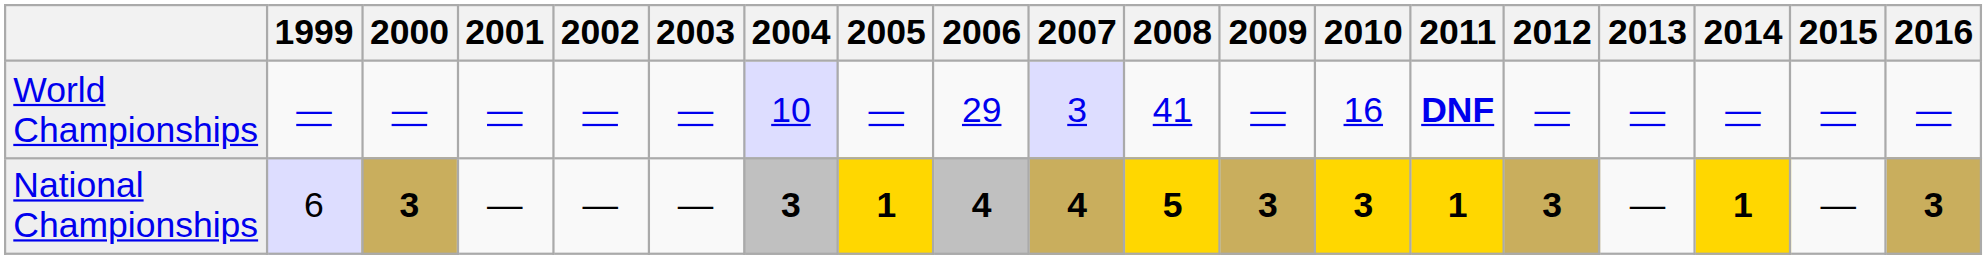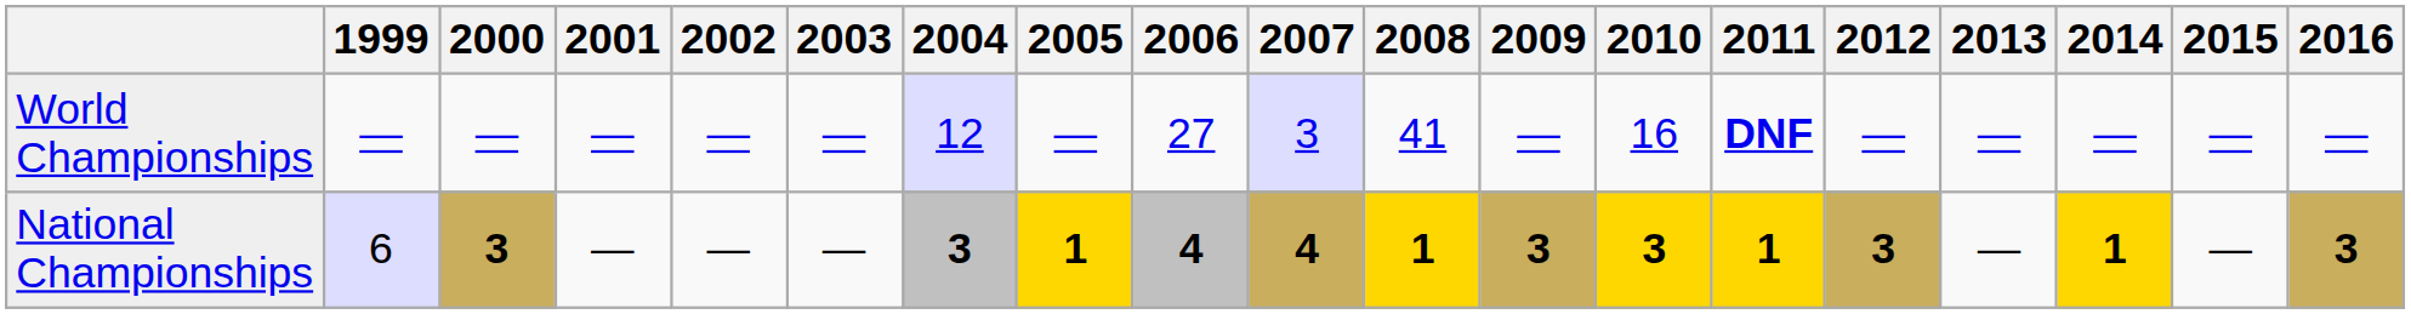 <table class="wikitable plainrowheaders">
 <tr>
 <th scope="col"></th>
 <th scope="col">1999</th>
 <th scope="col">2000</th>
 <th scope="col">2001</th>
 <th scope="col">2002</th>
 <th scope="col">2003</th>
 <th scope="col">2004</th>
 <th scope="col">2005</th>
 <th scope="col">2006</th>
 <th scope="col">2007</th>
 <th scope="col">2008</th>
 <th scope="col">2009</th>
 <th scope="col">2010</th>
 <th scope="col">2011</th>
 <th scope="col">2012</th>
 <th scope="col">2013</th>
 <th scope="col">2014</th>
 <th scope="col">2015</th>
 <th scope="col">2016</th>
 </tr>
 <tr style="text-align:center;">
 <td style="text-align:left; background:#efefef;"> <a href='#'>World Championships</a></td>
 <td><a href='#'>—</a></td>
 <td><a href='#'>—</a></td>
 <td><a href='#'>—</a></td>
 <td><a href='#'>—</a></td>
 <td><a href='#'>—</a></td>
-<td style="background:#ddf;"><a href='#'>10</a></td>
+<td style="background:#ddf;"><a href='#'>12</a></td>
 <td><a href='#'>—</a></td>
-<td><a href='#'>29</a></td>
+<td><a href='#'>27</a></td>
 <td style="background:#ddf;"><a href='#'>3</a></td>
 <td><a href='#'>41</a></td>
 <td><a href='#'>—</a></td>
 <td><a href='#'>16</a></td>
 <td><strong><a href='#'>DNF</a></strong></td>
 <td><a href='#'>—</a></td>
 <td><a href='#'>—</a></td>
 <td><a href='#'>—</a></td>
 <td><a href='#'>—</a></td>
 <td><a href='#'>—</a></td>
 </tr>
 <tr style="text-align:center;">
 <td style="text-align:left; background:#efefef;"> <a href='#'>National Championships</a></td>
 <td style="background:#ddf;">6</td>
 <td style="background:#C9AE5D;"><strong>3</strong></td>
 <td>—</td>
 <td>—</td>
 <td>—</td>
 <td style="background:silver;"><strong>3</strong></td>
 <td style="background:gold;"><strong>1</strong></td>
 <td style="background:silver;"><strong>4</strong></td>
 <td style="background:#C9AE5D;"><strong>4</strong></td>
-<td style="background:gold;"><strong>5</strong></td>
+<td style="background:gold;"><strong>1</strong></td>
 <td style="background:#C9AE5D;"><strong>3</strong></td>
 <td style="background:gold;"><strong>3</strong></td>
 <td style="background:gold;"><strong>1</strong></td>
 <td style="background:#C9AE5D;"><strong>3</strong></td>
 <td>—</td>
 <td style="background:gold;"><strong>1</strong></td>
 <td>—</td>
 <td style="background:#C9AE5D;"><strong>3</strong></td>
 </tr>
 </table>
